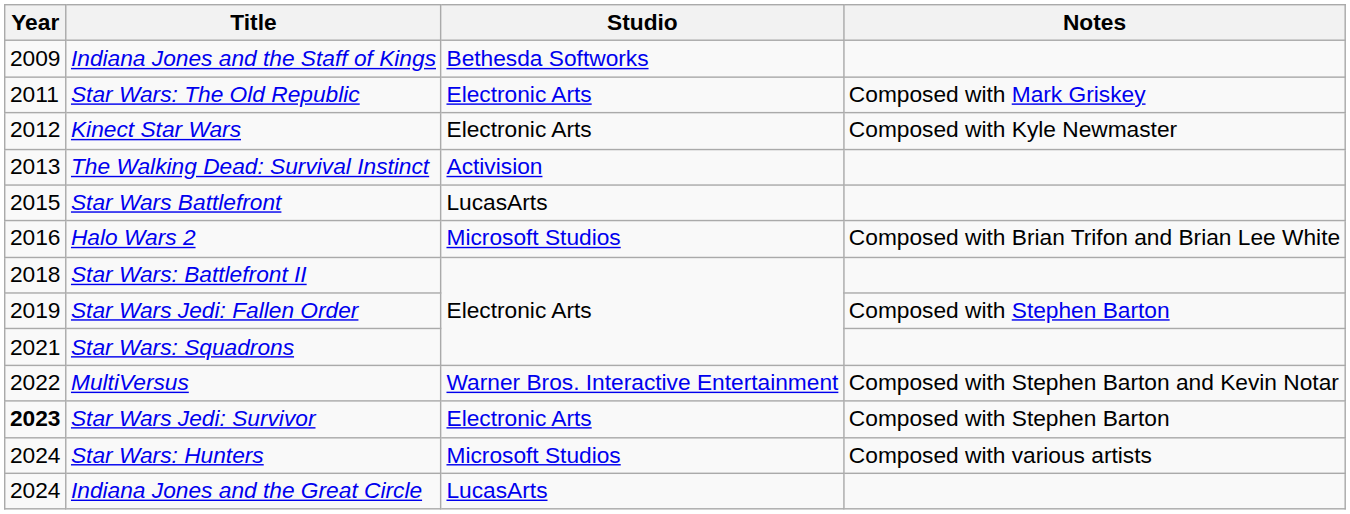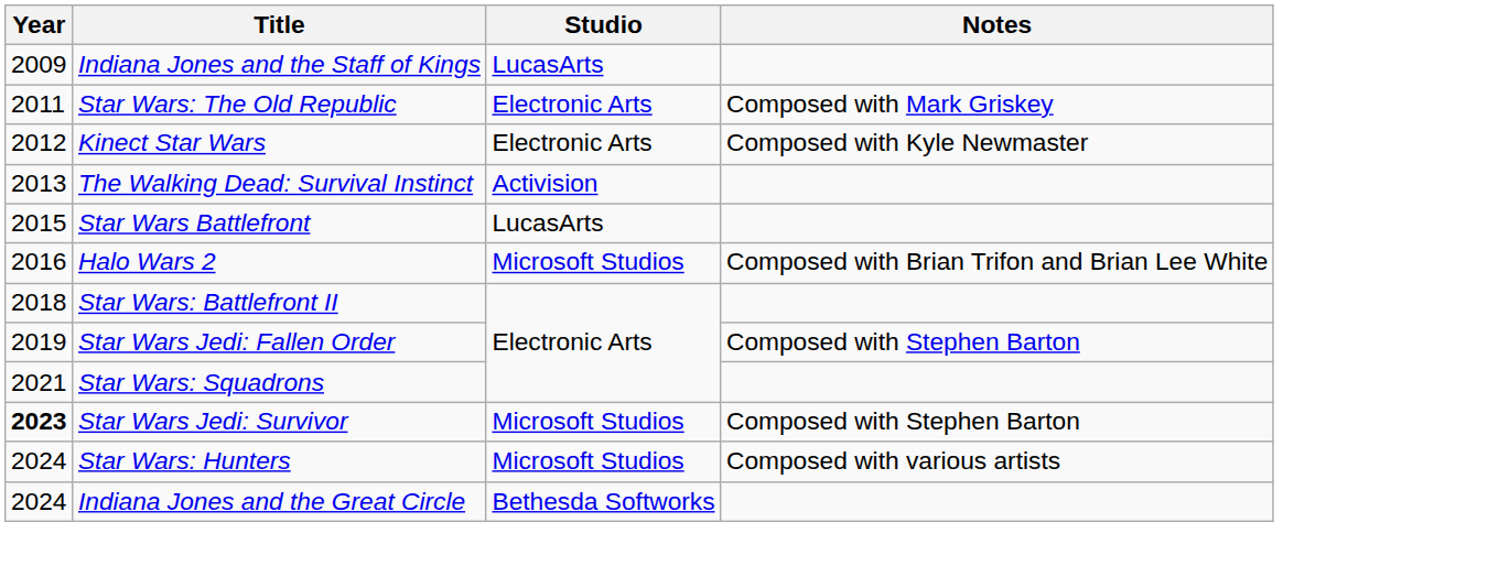 <table class="wikitable sortable">
 <tr>
 <th>Year</th>
 <th>Title</th>
 <th>Studio</th>
 <th class="unsortable">Notes</th>
 </tr>
 <tr>
 <td>2009</td>
 <td><em><a href='#'>Indiana Jones and the Staff of Kings</a></em></td>
-<td><a href='#'>Bethesda Softworks</a></td>
+<td><a href='#'>LucasArts</a></td>
 <td></td>
 </tr>
 <tr>
 <td>2011</td>
 <td><em><a href='#'>Star Wars: The Old Republic</a></em></td>
 <td><a href='#'>Electronic Arts</a></td>
 <td>Composed with <a href='#'>Mark Griskey</a></td>
 </tr>
 <tr>
 <td>2012</td>
 <td><em><a href='#'>Kinect Star Wars</a></em></td>
 <td>Electronic Arts</td>
 <td>Composed with Kyle Newmaster</td>
 </tr>
 <tr>
 <td>2013</td>
 <td><em><a href='#'>The Walking Dead: Survival Instinct</a></em></td>
 <td><a href='#'>Activision</a></td>
 <td></td>
 </tr>
 <tr>
 <td>2015</td>
 <td><em><a href='#'>Star Wars Battlefront</a></em></td>
 <td>LucasArts</td>
 <td></td>
 </tr>
 <tr>
 <td>2016</td>
 <td><em><a href='#'>Halo Wars 2</a></em></td>
 <td><a href='#'>Microsoft Studios</a></td>
 <td>Composed with Brian Trifon and Brian Lee White</td>
 </tr>
 <tr>
 <td>2018</td>
 <td><em><a href='#'>Star Wars: Battlefront II</a></em></td>
 <td rowspan="3">Electronic Arts</td>
 <td></td>
 </tr>
 <tr>
 <td>2019</td>
 <td><em><a href='#'>Star Wars Jedi: Fallen Order</a></em></td>
 <td>Composed with <a href='#'>Stephen Barton</a></td>
 </tr>
 <tr>
 <td>2021</td>
 <td><em><a href='#'>Star Wars: Squadrons</a></em></td>
 <td></td>
 </tr>
 <tr>
-<td>2022</td>
-<td><em><a href='#'>MultiVersus</a></em></td>
-<td><a href='#'>Warner Bros. Interactive Entertainment</a></td>
-<td>Composed with Stephen Barton and Kevin Notar</td>
-</tr>
-<tr>
 <td><strong>2023</strong></td>
 <td><em><a href='#'>Star Wars Jedi: Survivor</a></em></td>
-<td><a href='#'>Electronic Arts</a></td>
+<td><a href='#'>Microsoft Studios</a></td>
 <td>Composed with Stephen Barton</td>
 </tr>
 <tr>
 <td>2024</td>
 <td><em><a href='#'>Star Wars: Hunters</a></em></td>
 <td><a href='#'>Microsoft Studios</a></td>
 <td>Composed with various artists</td>
 </tr>
 <tr>
 <td>2024</td>
 <td><em><a href='#'>Indiana Jones and the Great Circle</a></em></td>
-<td><a href='#'>LucasArts</a></td>
+<td><a href='#'>Bethesda Softworks</a></td>
 <td></td>
 </tr>
 </table>
